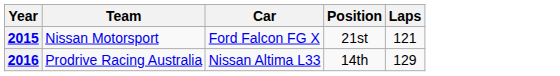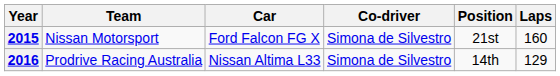 <table class="wikitable" style="font-size: 95%;">
 <tr>
 <th>Year</th>
 <th>Team</th>
 <th>Car</th>
+<th>Co-driver</th>
 <th>Position</th>
 <th>Laps</th>
 </tr>
 <tr>
 <th><a href='#'>2015</a></th>
 <td><a href='#'>Nissan Motorsport</a></td>
 <td><a href='#'>Ford Falcon FG X</a></td>
+<td> <a href='#'>Simona de Silvestro</a></td>
 <td align="center">21st</td>
-<td align="center">121</td>
+<td align="center">160</td>
 </tr>
 <tr>
 <th><a href='#'>2016</a></th>
 <td><a href='#'>Prodrive Racing Australia</a></td>
 <td><a href='#'>Nissan Altima L33</a></td>
+<td> <a href='#'>Simona de Silvestro</a></td>
 <td align="center">14th</td>
 <td align="center">129</td>
 </tr>
 </table>
